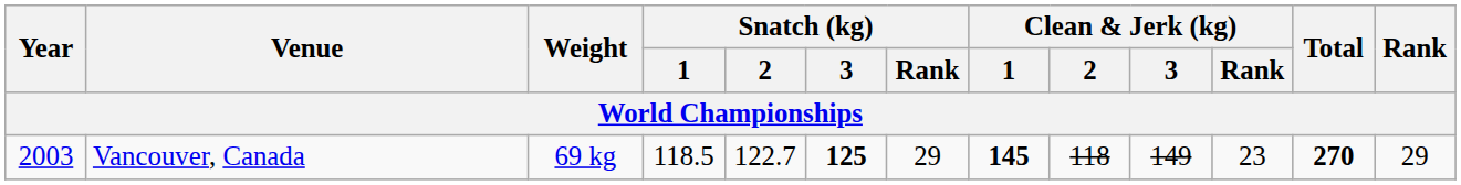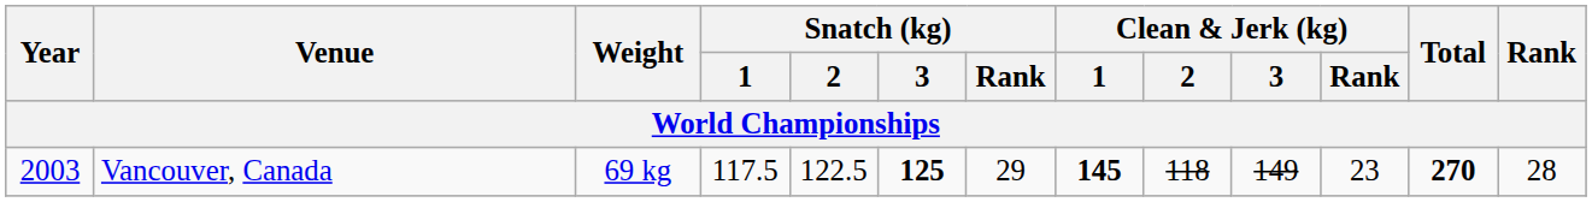 <table class = "wikitable" style="text-align:center;">
 <tr>
 <th rowspan=2 width=40>Year</th>
 <th rowspan=2 width=250>Venue</th>
 <th rowspan=2 width=60>Weight</th>
 <th colspan=4>Snatch (kg)</th>
 <th colspan=4>Clean & Jerk (kg)</th>
 <th rowspan=2 width=40>Total</th>
 <th rowspan=2 width=40>Rank</th>
 </tr>
 <tr>
 <th width=40>1</th>
 <th width=40>2</th>
 <th width=40>3</th>
 <th width=40>Rank</th>
 <th width=40>1</th>
 <th width=40>2</th>
 <th width=40>3</th>
 <th width=40>Rank</th>
 </tr>
 <tr>
 <th colspan=13><a href='#'>World Championships</a></th>
 </tr>
 <tr>
 <td><a href='#'>2003</a></td>
 <td align=left> <a href='#'>Vancouver</a>, <a href='#'>Canada</a></td>
 <td><a href='#'>69 kg</a></td>
-<td>118.5</td>
-<td>122.7</td>
+<td>117.5</td>
+<td>122.5</td>
 <td><strong>125</strong></td>
 <td>29</td>
 <td><strong>145</strong></td>
 <td><s>118</s></td>
 <td><s>149</s></td>
 <td>23</td>
 <td><strong>270</strong></td>
-<td>29</td>
+<td>28</td>
 </tr>
 </table>
